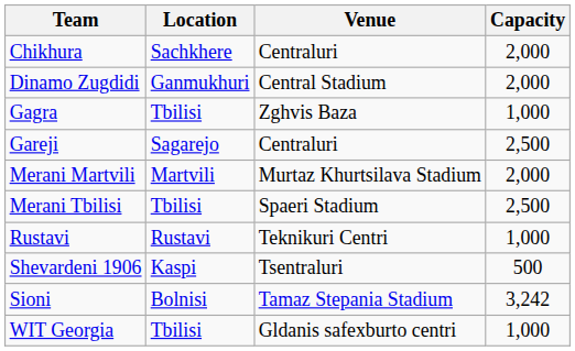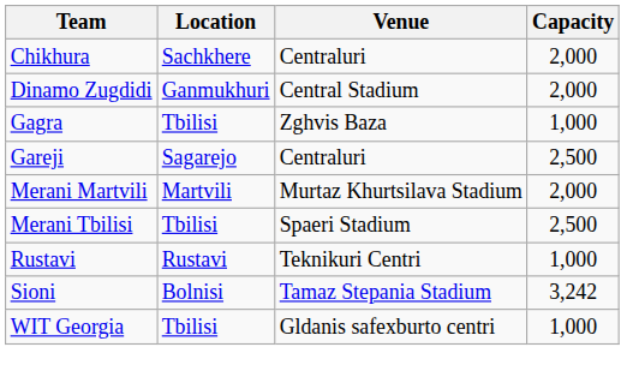 <table class="wikitable sortable" border="1">
 <tr>
 <th>Team</th>
 <th>Location</th>
 <th>Venue</th>
 <th>Capacity</th>
 </tr>
 <tr>
 <td><a href='#'>Chikhura</a></td>
 <td><a href='#'>Sachkhere</a></td>
 <td>Centraluri</td>
 <td align="center">2,000</td>
 </tr>
 <tr>
 <td><a href='#'>Dinamo Zugdidi</a></td>
 <td><a href='#'>Ganmukhuri</a></td>
 <td>Central Stadium</td>
 <td align="center">2,000</td>
 </tr>
 <tr>
 <td><a href='#'>Gagra</a></td>
 <td><a href='#'>Tbilisi</a></td>
 <td>Zghvis Baza</td>
 <td align="center">1,000</td>
 </tr>
 <tr>
 <td><a href='#'>Gareji</a></td>
 <td><a href='#'>Sagarejo</a></td>
 <td>Centraluri</td>
 <td align="center">2,500</td>
 </tr>
 <tr>
 <td><a href='#'>Merani Martvili</a></td>
 <td><a href='#'>Martvili</a></td>
 <td>Murtaz Khurtsilava Stadium</td>
 <td align="center">2,000</td>
 </tr>
 <tr>
 <td><a href='#'>Merani Tbilisi</a></td>
 <td><a href='#'>Tbilisi</a></td>
 <td>Spaeri Stadium</td>
 <td align="center">2,500</td>
 </tr>
 <tr>
 <td><a href='#'>Rustavi</a></td>
 <td><a href='#'>Rustavi</a></td>
 <td>Teknikuri Centri</td>
 <td align="center">1,000</td>
 </tr>
 <tr>
-<td><a href='#'>Shevardeni 1906</a></td>
-<td><a href='#'>Kaspi</a></td>
-<td>Tsentraluri</td>
-<td align="center">500</td>
-</tr>
-<tr>
 <td><a href='#'>Sioni</a></td>
 <td><a href='#'>Bolnisi</a></td>
 <td><a href='#'>Tamaz Stepania Stadium</a></td>
 <td align="center">3,242</td>
 </tr>
 <tr>
 <td><a href='#'>WIT Georgia</a></td>
 <td><a href='#'>Tbilisi</a></td>
 <td>Gldanis safexburto centri</td>
 <td align="center">1,000</td>
 </tr>
 </table>
